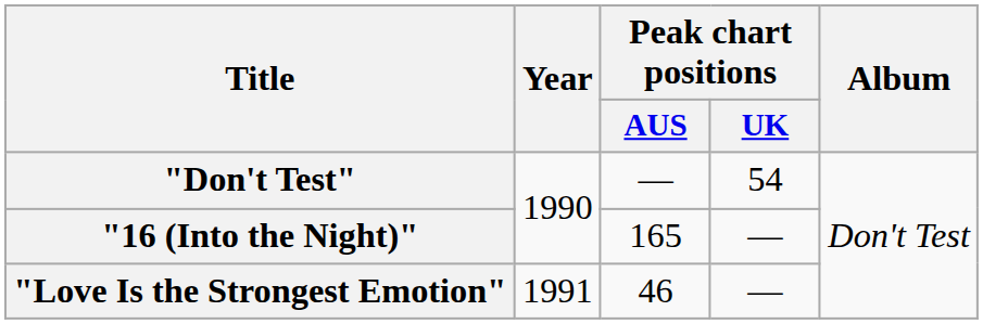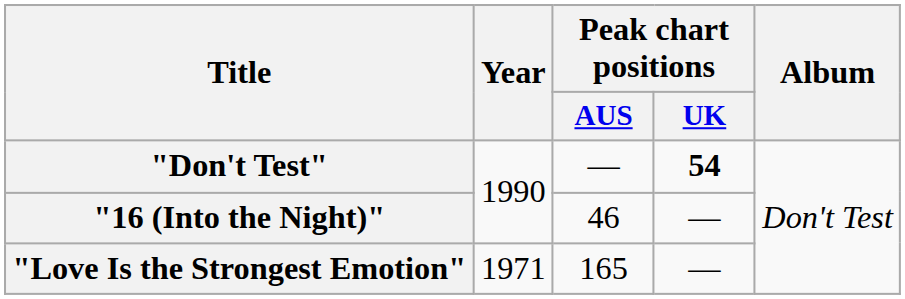 <table class="wikitable plainrowheaders" style="text-align:center">
 <tr>
 <th scope="col" rowspan="2">Title</th>
 <th scope="col" rowspan="2">Year</th>
 <th scope="col" colspan="2">Peak chart positions</th>
 <th scope="col" rowspan="2">Album</th>
 </tr>
 <tr>
 <th scope="col" style="width:3em;font-size:90%;"><a href='#'>AUS</a><br></th>
 <th scope="col" style="width:3em;font-size:90%;"><a href='#'>UK</a><br></th>
 </tr>
 <tr>
 <th scope="row">"Don't Test"</th>
 <td rowspan="2">1990</td>
 <td>—</td>
-<td>54</td>
+<td><strong>54</strong></td>
 <td rowspan="3"><em>Don't Test</em></td>
 </tr>
 <tr>
 <th scope="row">"16 (Into the Night)"</th>
-<td>165</td>
+<td>46</td>
 <td>—</td>
 </tr>
 <tr>
 <th scope="row">"Love Is the Strongest Emotion"</th>
-<td>1991</td>
-<td>46</td>
+<td>1971</td>
+<td>165</td>
 <td>—</td>
 </tr>
 </table>
